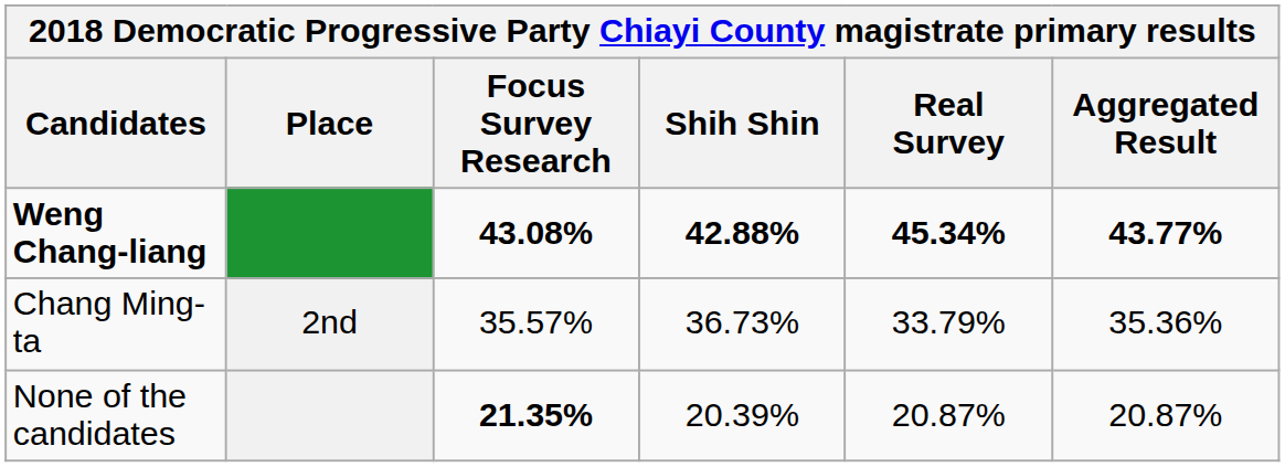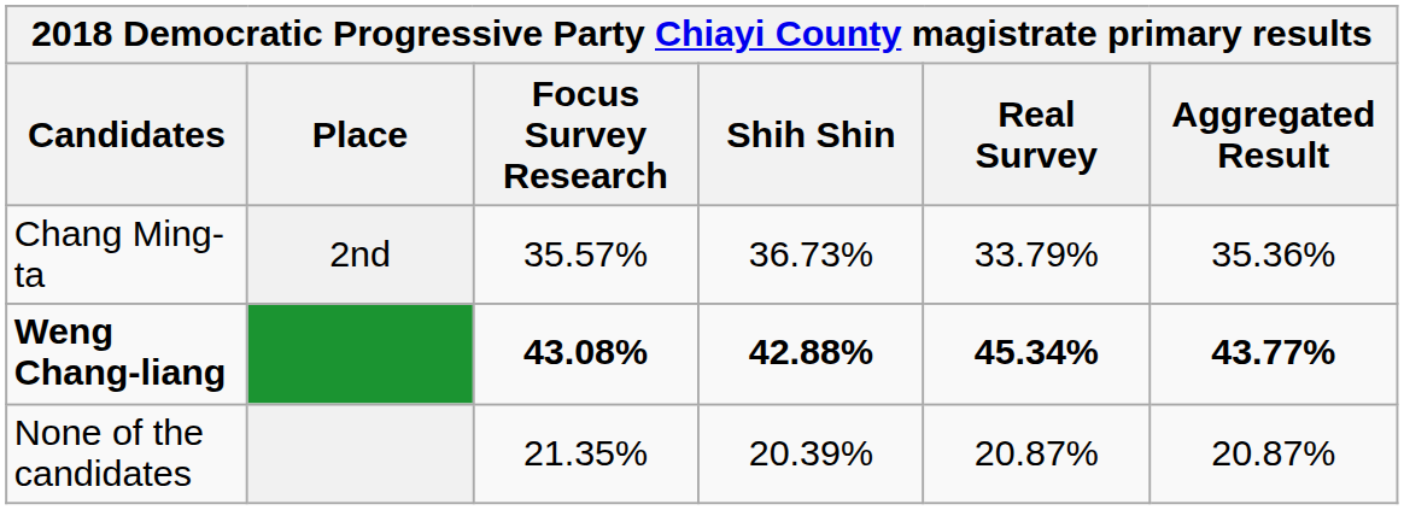 <table class="wikitable collapsible" style="margin:1em auto;">
 <tr>
 <th colspan="6" width=600>2018 Democratic Progressive Party <a href='#'>Chiayi County</a> magistrate primary results</th>
 </tr>
 <tr>
 <th width=80>Candidates</th>
 <th width=80>Place</th>
 <th width=80>Focus Survey Research</th>
 <th width=80>Shih Shin</th>
 <th width=80>Real Survey</th>
 <th width=80>Aggregated Result</th>
 </tr>
 <tr>
+<td>Chang Ming-ta</td>
+<td style="background: #f1f1f1; text-align:center">2nd</td>
+<td style="text-align:center">35.57%</td>
+<td style="text-align:center">36.73%</td>
+<td style="text-align:center">33.79%</td>
+<td style="text-align:center">35.36%</td>
+</tr>
+<tr>
 <td><strong>Weng Chang-liang</strong></td>
 <td style="background: #1B9431; text-align:center"><strong></strong></td>
 <td style="text-align:center"><strong>43.08%</strong></td>
 <td style="text-align:center"><strong>42.88%</strong></td>
 <td style="text-align:center"><strong>45.34%</strong></td>
 <td style="text-align:center"><strong>43.77%</strong></td>
 </tr>
 <tr>
-<td>Chang Ming-ta</td>
-<td style="background: #f1f1f1; text-align:center">2nd</td>
-<td style="text-align:center">35.57%</td>
-<td style="text-align:center">36.73%</td>
-<td style="text-align:center">33.79%</td>
-<td style="text-align:center">35.36%</td>
-</tr>
-<tr>
 <td>None of the candidates</td>
 <td style="background: #f1f1f1; text-align:center"></td>
-<td style="text-align:center"><strong>21.35%</strong></td>
+<td style="text-align:center">21.35%</td>
 <td style="text-align:center">20.39%</td>
 <td style="text-align:center">20.87%</td>
 <td style="text-align:center">20.87%</td>
 </tr>
 </table>
